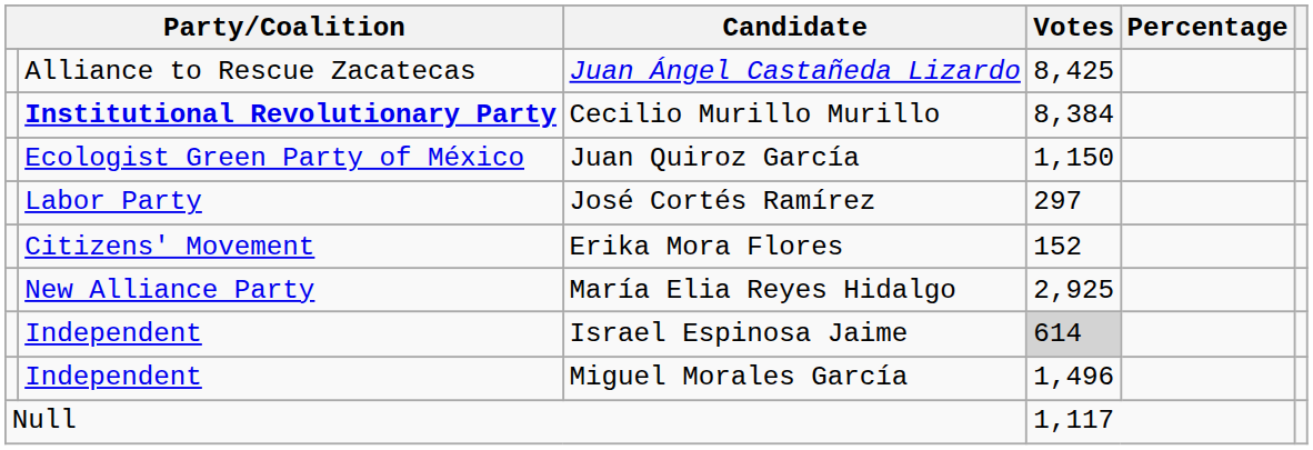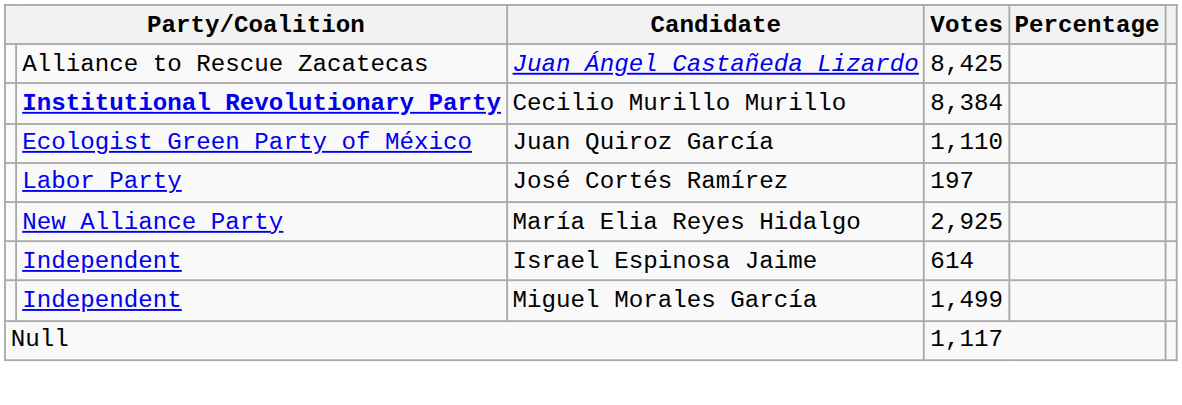 <table class="wikitable">
 <tr>
 <th colspan="2"><strong>Party/Coalition</strong></th>
 <th><strong>Candidate</strong></th>
 <th><strong>Votes</strong></th>
 <th><strong>Percentage</strong></th>
 <th></th>
 </tr>
 <tr>
 <td></td>
 <td>Alliance to Rescue  Zacatecas</td>
 <td><em><a href='#'>Juan Ángel Castañeda Lizardo</a></em><br></td>
 <td>8,425</td>
 <td></td>
 <td></td>
 </tr>
 <tr>
 <td></td>
 <td><strong><a href='#'>Institutional Revolutionary Party</a></strong></td>
 <td>Cecilio Murillo Murillo</td>
 <td>8,384</td>
 <td></td>
 <td></td>
 </tr>
 <tr>
 <td></td>
 <td><a href='#'>Ecologist Green Party of México</a></td>
 <td>Juan Quiroz García</td>
-<td>1,150</td>
+<td>1,110</td>
 <td></td>
 <td></td>
 </tr>
 <tr>
 <td></td>
 <td><a href='#'>Labor Party</a></td>
 <td>José Cortés Ramírez</td>
-<td>297</td>
-<td></td>
-<td></td>
-</tr>
-<tr>
-<td></td>
-<td><a href='#'>Citizens' Movement</a></td>
-<td>Erika Mora Flores</td>
-<td>152</td>
+<td>197</td>
 <td></td>
 <td></td>
 </tr>
 <tr>
 <td></td>
 <td><a href='#'>New Alliance Party</a></td>
 <td>María Elia Reyes Hidalgo</td>
 <td>2,925</td>
 <td></td>
 <td></td>
 </tr>
 <tr>
 <td></td>
 <td><a href='#'>Independent</a></td>
 <td>Israel Espinosa Jaime</td>
-<td style="background: lightgrey;">614</td>
+<td>614</td>
 <td></td>
 <td></td>
 </tr>
 <tr>
 <td></td>
 <td><a href='#'>Independent</a></td>
 <td>Miguel Morales García</td>
-<td>1,496</td>
+<td>1,499</td>
 <td></td>
 <td></td>
 </tr>
 <tr>
 <td colspan="3">Null</td>
 <td colspan="2">1,117</td>
 <td></td>
 </tr>
 </table>
